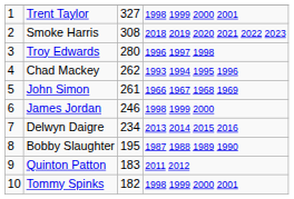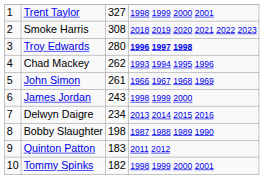 <table class="wikitable">
 <tr>
 </tr>
 <tr>
 <td>1</td>
 <td><a href='#'>Trent Taylor</a></td>
 <td>327</td>
 <td style="font-size:80%;"><a href='#'>1998</a> <a href='#'>1999</a> <a href='#'>2000</a> <a href='#'>2001</a></td>
 </tr>
 <tr>
 <td>2</td>
 <td>Smoke Harris</td>
 <td>308</td>
 <td style="font-size:80%;"><a href='#'>2018</a> <a href='#'>2019</a> <a href='#'>2020</a> <a href='#'>2021</a> <a href='#'>2022</a> <a href='#'>2023</a></td>
 </tr>
 <tr>
 <td>3</td>
 <td><a href='#'>Troy Edwards</a></td>
 <td>280</td>
-<td style="font-size:80%;"><a href='#'>1996</a> <a href='#'>1997</a> <a href='#'>1998</a></td>
+<td style="font-size:80%;"><strong><a href='#'>1996</a> <a href='#'>1997</a> <a href='#'>1998</a></strong></td>
 </tr>
 <tr>
 <td>4</td>
 <td>Chad Mackey</td>
 <td>262</td>
 <td style="font-size:80%;"><a href='#'>1993</a> <a href='#'>1994</a> <a href='#'>1995</a> <a href='#'>1996</a></td>
 </tr>
 <tr>
 <td>5</td>
 <td><a href='#'>John Simon</a></td>
 <td>261</td>
 <td style="font-size:80%;"><a href='#'>1966</a> <a href='#'>1967</a> <a href='#'>1968</a> <a href='#'>1969</a></td>
 </tr>
 <tr>
 <td>6</td>
 <td><a href='#'>James Jordan</a></td>
-<td>246</td>
+<td>243</td>
 <td style="font-size:80%;"><a href='#'>1998</a> <a href='#'>1999</a> <a href='#'>2000</a></td>
 </tr>
 <tr>
 <td>7</td>
 <td>Delwyn Daigre</td>
 <td>234</td>
 <td style="font-size:80%;"><a href='#'>2013</a> <a href='#'>2014</a> <a href='#'>2015</a> <a href='#'>2016</a></td>
 </tr>
 <tr>
 <td>8</td>
 <td>Bobby Slaughter</td>
-<td>195</td>
+<td>198</td>
 <td style="font-size:80%;"><a href='#'>1987</a> <a href='#'>1988</a> <a href='#'>1989</a> <a href='#'>1990</a></td>
 </tr>
 <tr>
 <td>9</td>
 <td><a href='#'>Quinton Patton</a></td>
 <td>183</td>
 <td style="font-size:80%;"><a href='#'>2011</a> <a href='#'>2012</a></td>
 </tr>
 <tr>
 <td>10</td>
 <td><a href='#'>Tommy Spinks</a></td>
 <td>182</td>
 <td style="font-size:80%;"><a href='#'>1998</a> <a href='#'>1999</a> <a href='#'>2000</a> <a href='#'>2001</a></td>
 </tr>
 </table>
